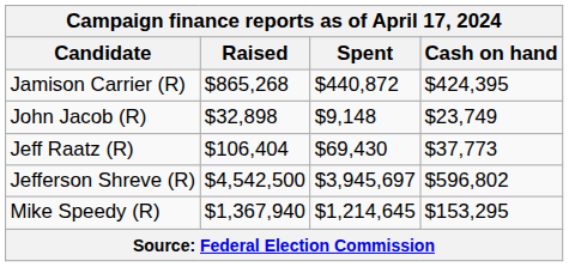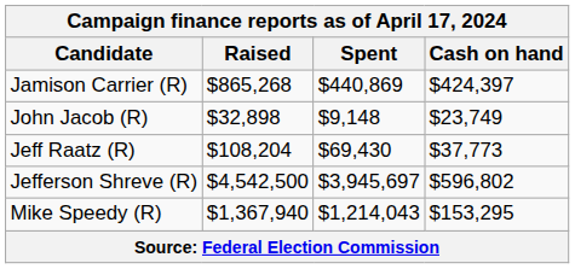 <table class="wikitable sortable">
 <tr>
 <th colspan=4>Campaign finance reports as of April 17, 2024</th>
 </tr>
 <tr style="text-align:center;">
 <th>Candidate</th>
 <th>Raised</th>
 <th>Spent</th>
 <th>Cash on hand</th>
 </tr>
 <tr>
 <td>Jamison Carrier (R)</td>
 <td>$865,268</td>
-<td>$440,872</td>
-<td>$424,395</td>
+<td>$440,869</td>
+<td>$424,397</td>
 </tr>
 <tr>
 <td>John Jacob (R)</td>
 <td>$32,898</td>
 <td>$9,148</td>
 <td>$23,749</td>
 </tr>
 <tr>
 <td>Jeff Raatz (R)</td>
-<td>$106,404</td>
+<td>$108,204</td>
 <td>$69,430</td>
 <td>$37,773</td>
 </tr>
 <tr>
 <td>Jefferson Shreve (R)</td>
 <td>$4,542,500</td>
 <td>$3,945,697</td>
 <td>$596,802</td>
 </tr>
 <tr>
 <td>Mike Speedy (R)</td>
 <td>$1,367,940</td>
-<td>$1,214,645</td>
+<td>$1,214,043</td>
 <td>$153,295</td>
 </tr>
 <tr>
 <th colspan="4"><small>Source: <a href='#'>Federal Election Commission</a></small></th>
 </tr>
 </table>
